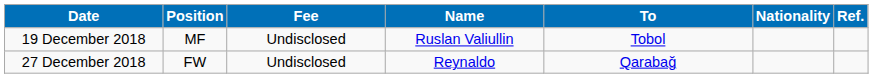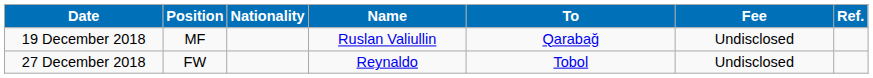 <table class="wikitable"  style="text-align:center; font-size:90%; ">
 <tr>
 <th style="background:#0070B8; color:#FFFFFF; width:150px;">Date</th>
 <th style="background:#0070B8; color:#FFFFFF; width:50px;">Position</th>
-<th style="background:#0070B8; color:#FFFFFF; width:150px;">Fee</th>
+<th style="background:#0070B8; color:#FFFFFF; width:50px;">Nationality</th>
 <th style="background:#0070B8; color:#FFFFFF; width:150px;">Name</th>
 <th style="background:#0070B8; color:#FFFFFF; width:200px;">To</th>
-<th style="background:#0070B8; color:#FFFFFF; width:50px;">Nationality</th>
+<th style="background:#0070B8; color:#FFFFFF; width:150px;">Fee</th>
 <th style="background:#0070B8; color:#FFFFFF; width:25px;">Ref.</th>
 </tr>
 <tr>
 <td>19 December 2018</td>
 <td>MF</td>
+<td></td>
+<td><a href='#'>Ruslan Valiullin</a></td>
+<td><a href='#'>Qarabağ</a></td>
 <td>Undisclosed</td>
-<td><a href='#'>Ruslan Valiullin</a></td>
-<td><a href='#'>Tobol</a></td>
-<td></td>
 <td></td>
 </tr>
 <tr>
 <td>27 December 2018</td>
 <td>FW</td>
+<td></td>
+<td><a href='#'>Reynaldo</a></td>
+<td><a href='#'>Tobol</a></td>
 <td>Undisclosed</td>
-<td><a href='#'>Reynaldo</a></td>
-<td><a href='#'>Qarabağ</a></td>
-<td></td>
 <td></td>
 </tr>
 </table>
